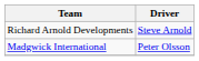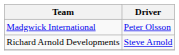 <table class="wikitable" style="font-size:85%">
 <tr>
 <th>Team</th>
 <th>Driver</th>
 </tr>
 <tr>
+<td> <a href='#'>Madgwick International</a></td>
+<td> <a href='#'>Peter Olsson</a></td>
+</tr>
+<tr>
 <td> Richard Arnold Developments</td>
 <td> <a href='#'>Steve Arnold</a></td>
 </tr>
 <tr>
-<td> <a href='#'>Madgwick International</a></td>
-<td> <a href='#'>Peter Olsson</a></td>
-</tr>
-<tr>
 </tr>
 </table>
